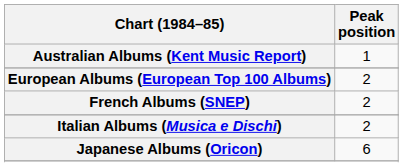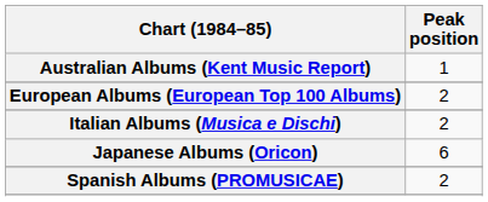 <table class="wikitable sortable plainrowheaders" style="text-align:center;">
 <tr>
 <th scope="col">Chart (1984–85)</th>
 <th scope="col">Peak<br>position</th>
 </tr>
 <tr>
 <th scope="row">Australian Albums (<a href='#'>Kent Music Report</a>)</th>
 <td>1</td>
 </tr>
 <tr>
 </tr>
 <tr>
 </tr>
 <tr>
 </tr>
 <tr>
 <th scope="row">European Albums (<a href='#'>European Top 100 Albums</a>)</th>
 <td>2</td>
 </tr>
 <tr>
-<th scope="row">French Albums (<a href='#'>SNEP</a>)</th>
-<td>2</td>
-</tr>
-<tr>
 </tr>
 <tr>
 <th scope="row">Italian Albums (<em><a href='#'>Musica e Dischi</a></em>)</th>
 <td>2</td>
 </tr>
 <tr>
 <th scope="row">Japanese Albums (<a href='#'>Oricon</a>)</th>
 <td>6</td>
 </tr>
 <tr>
 </tr>
 <tr>
 </tr>
 <tr>
+<th scope="row">Spanish Albums (<a href='#'>PROMUSICAE</a>)</th>
+<td>2</td>
+</tr>
+<tr>
 </tr>
 <tr>
 </tr>
 <tr>
 </tr>
 <tr>
 </tr>
 </table>
